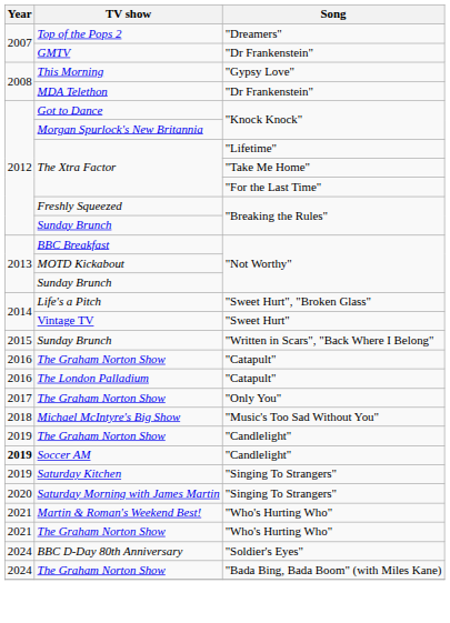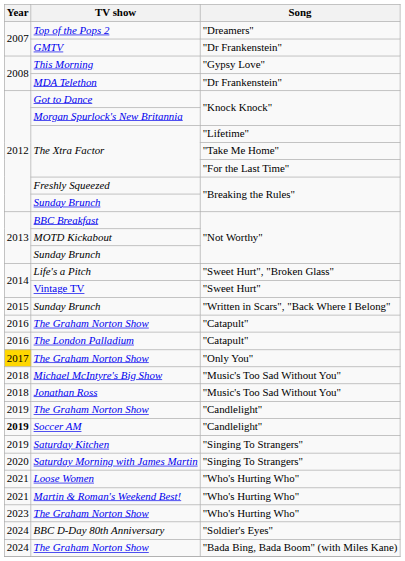 <table class="wikitable">
 <tr>
 <th scope="col">Year</th>
 <th scope="col">TV show</th>
 <th scope="col">Song</th>
 </tr>
 <tr>
 <td rowspan="2">2007</td>
 <td><em><a href='#'>Top of the Pops 2</a></em></td>
 <td>"Dreamers"</td>
 </tr>
 <tr>
 <td><em><a href='#'>GMTV</a></em></td>
 <td>"Dr Frankenstein"</td>
 </tr>
 <tr>
 <td rowspan="2">2008</td>
 <td><em><a href='#'>This Morning</a></em></td>
 <td>"Gypsy Love"</td>
 </tr>
 <tr>
 <td><em><a href='#'>MDA Telethon</a></em></td>
 <td>"Dr Frankenstein"</td>
 </tr>
 <tr>
 <td rowspan="7">2012</td>
 <td><em><a href='#'>Got to Dance</a></em></td>
 <td rowspan="2">"Knock Knock"</td>
 </tr>
 <tr>
 <td><em><a href='#'>Morgan Spurlock's New Britannia</a></em></td>
 </tr>
 <tr>
 <td rowspan="3"><em>The Xtra Factor</em></td>
 <td>"Lifetime"</td>
 </tr>
 <tr>
 <td>"Take Me Home"</td>
 </tr>
 <tr>
 <td>"For the Last Time"</td>
 </tr>
 <tr>
 <td><em>Freshly Squeezed</em></td>
 <td rowspan="2">"Breaking the Rules"</td>
 </tr>
 <tr>
 <td><em><a href='#'>Sunday Brunch</a></em></td>
 </tr>
 <tr>
 <td rowspan="3">2013</td>
 <td><em><a href='#'>BBC Breakfast</a></em></td>
 <td rowspan="3">"Not Worthy"</td>
 </tr>
 <tr>
 <td><em>MOTD Kickabout</em></td>
 </tr>
 <tr>
 <td><em>Sunday Brunch</em></td>
 </tr>
 <tr>
 <td rowspan="2">2014</td>
 <td><em>Life's a Pitch</em></td>
 <td>"Sweet Hurt", "Broken Glass"</td>
 </tr>
 <tr>
 <td><a href='#'>Vintage TV</a></td>
 <td>"Sweet Hurt"</td>
 </tr>
 <tr>
 <td>2015</td>
 <td><em>Sunday Brunch</em></td>
 <td>"Written in Scars", "Back Where I Belong"</td>
 </tr>
 <tr>
 <td>2016</td>
 <td><em><a href='#'>The Graham Norton Show</a></em></td>
 <td>"Catapult"</td>
 </tr>
 <tr>
 <td>2016</td>
 <td><em><a href='#'>The London Palladium</a></em></td>
 <td>"Catapult"</td>
 </tr>
 <tr>
-<td>2017</td>
+<td style="background: gold;">2017</td>
 <td><em><a href='#'>The Graham Norton Show</a></em></td>
 <td>"Only You"</td>
 </tr>
 <tr>
 <td>2018</td>
 <td><em><a href='#'>Michael McIntyre's Big Show</a></em></td>
+<td>"Music's Too Sad Without You"</td>
+</tr>
+<tr>
+<td>2018</td>
+<td><em><a href='#'>Jonathan Ross</a></em></td>
 <td>"Music's Too Sad Without You"</td>
 </tr>
 <tr>
 <td>2019</td>
 <td><em><a href='#'>The Graham Norton Show</a></em></td>
 <td>"Candlelight"</td>
 </tr>
 <tr>
 <td><strong>2019</strong></td>
 <td><em><a href='#'>Soccer AM</a></em></td>
 <td>"Candlelight"</td>
 </tr>
 <tr>
 <td>2019</td>
 <td><em><a href='#'>Saturday Kitchen</a></em></td>
 <td>"Singing To Strangers"</td>
 </tr>
 <tr>
 <td>2020</td>
 <td><em><a href='#'>Saturday Morning with James Martin</a></em></td>
 <td>"Singing To Strangers"</td>
 </tr>
 <tr>
 <td>2021</td>
+<td><em><a href='#'>Loose Women</a></em></td>
+<td>"Who's Hurting Who"</td>
+</tr>
+<tr>
+<td>2021</td>
 <td><em><a href='#'>Martin & Roman's Weekend Best!</a></em></td>
 <td>"Who's Hurting Who"</td>
 </tr>
 <tr>
-<td>2021</td>
+<td>2023</td>
 <td><em><a href='#'>The Graham Norton Show</a></em></td>
 <td>"Who's Hurting Who"</td>
 </tr>
 <tr>
 <td>2024</td>
 <td><em>BBC D-Day 80th Anniversary</em></td>
 <td>"Soldier's Eyes"</td>
 </tr>
 <tr>
 <td>2024</td>
 <td><em><a href='#'>The Graham Norton Show</a></em></td>
 <td>"Bada Bing, Bada Boom" (with Miles Kane)</td>
 </tr>
 <tr>
 </tr>
 </table>
